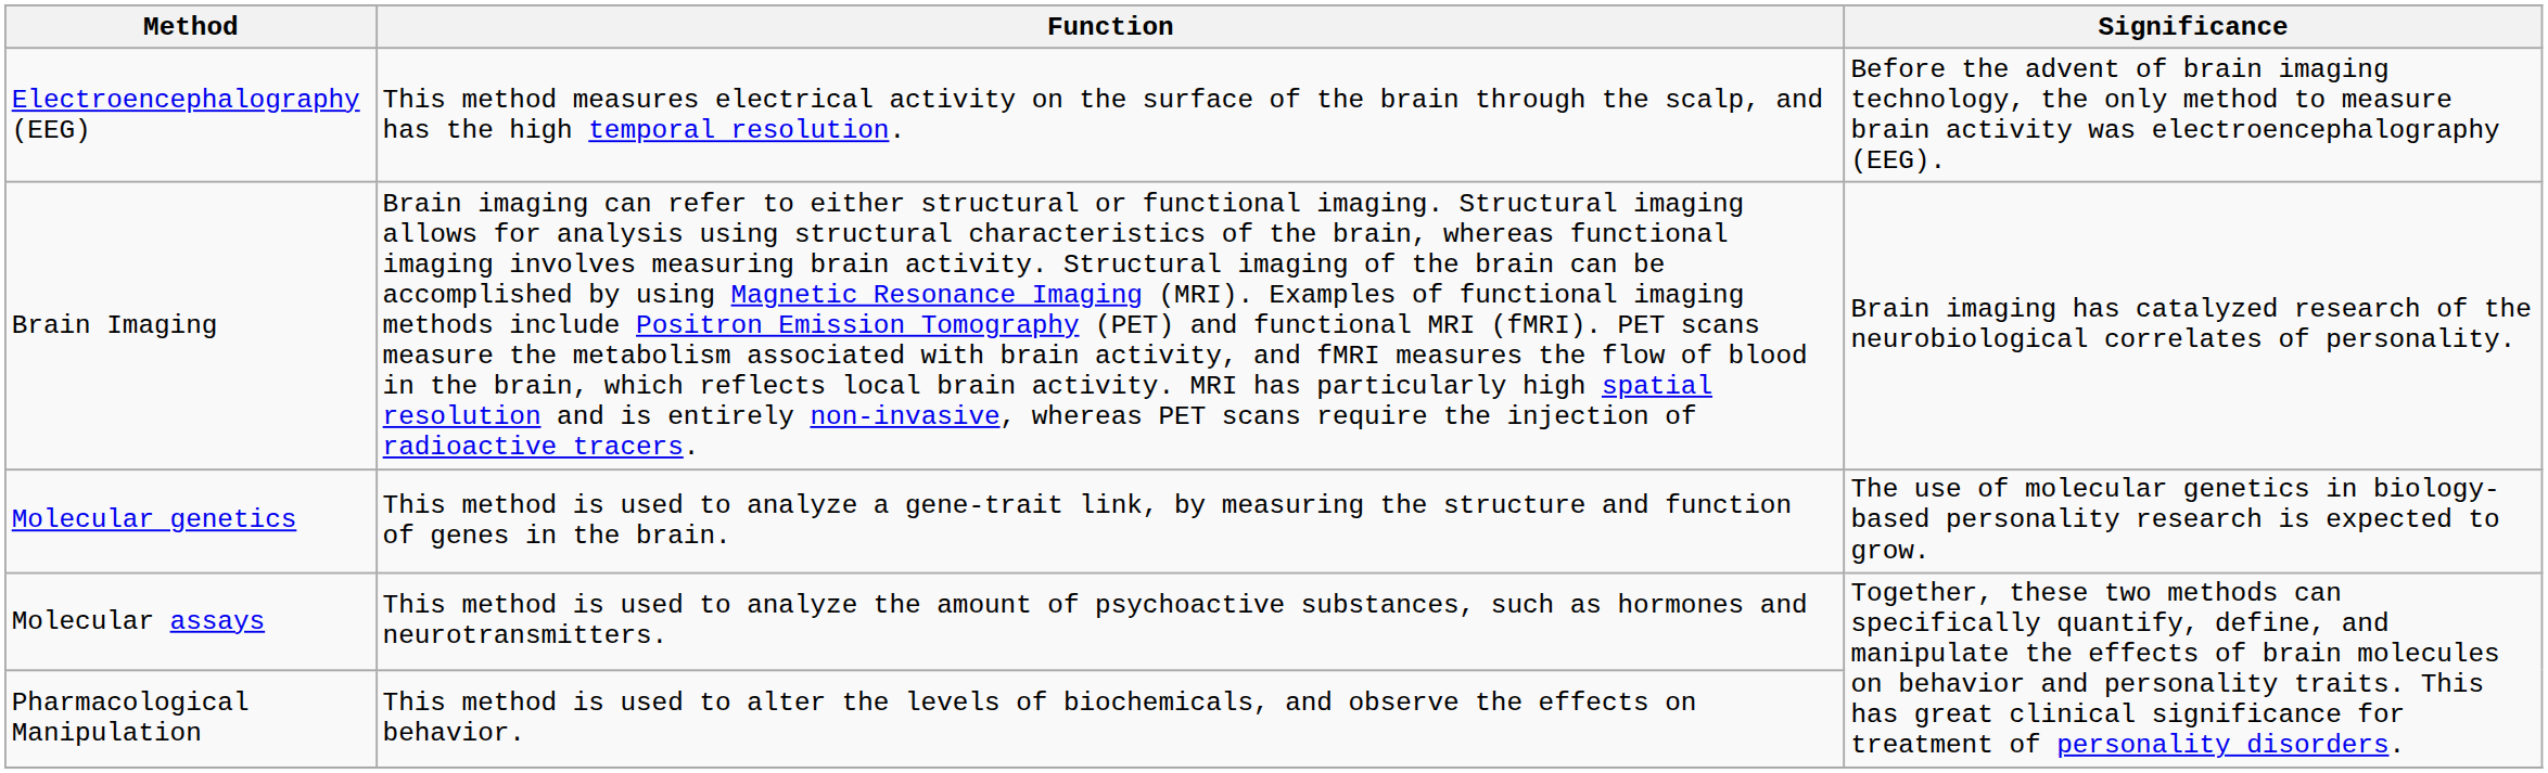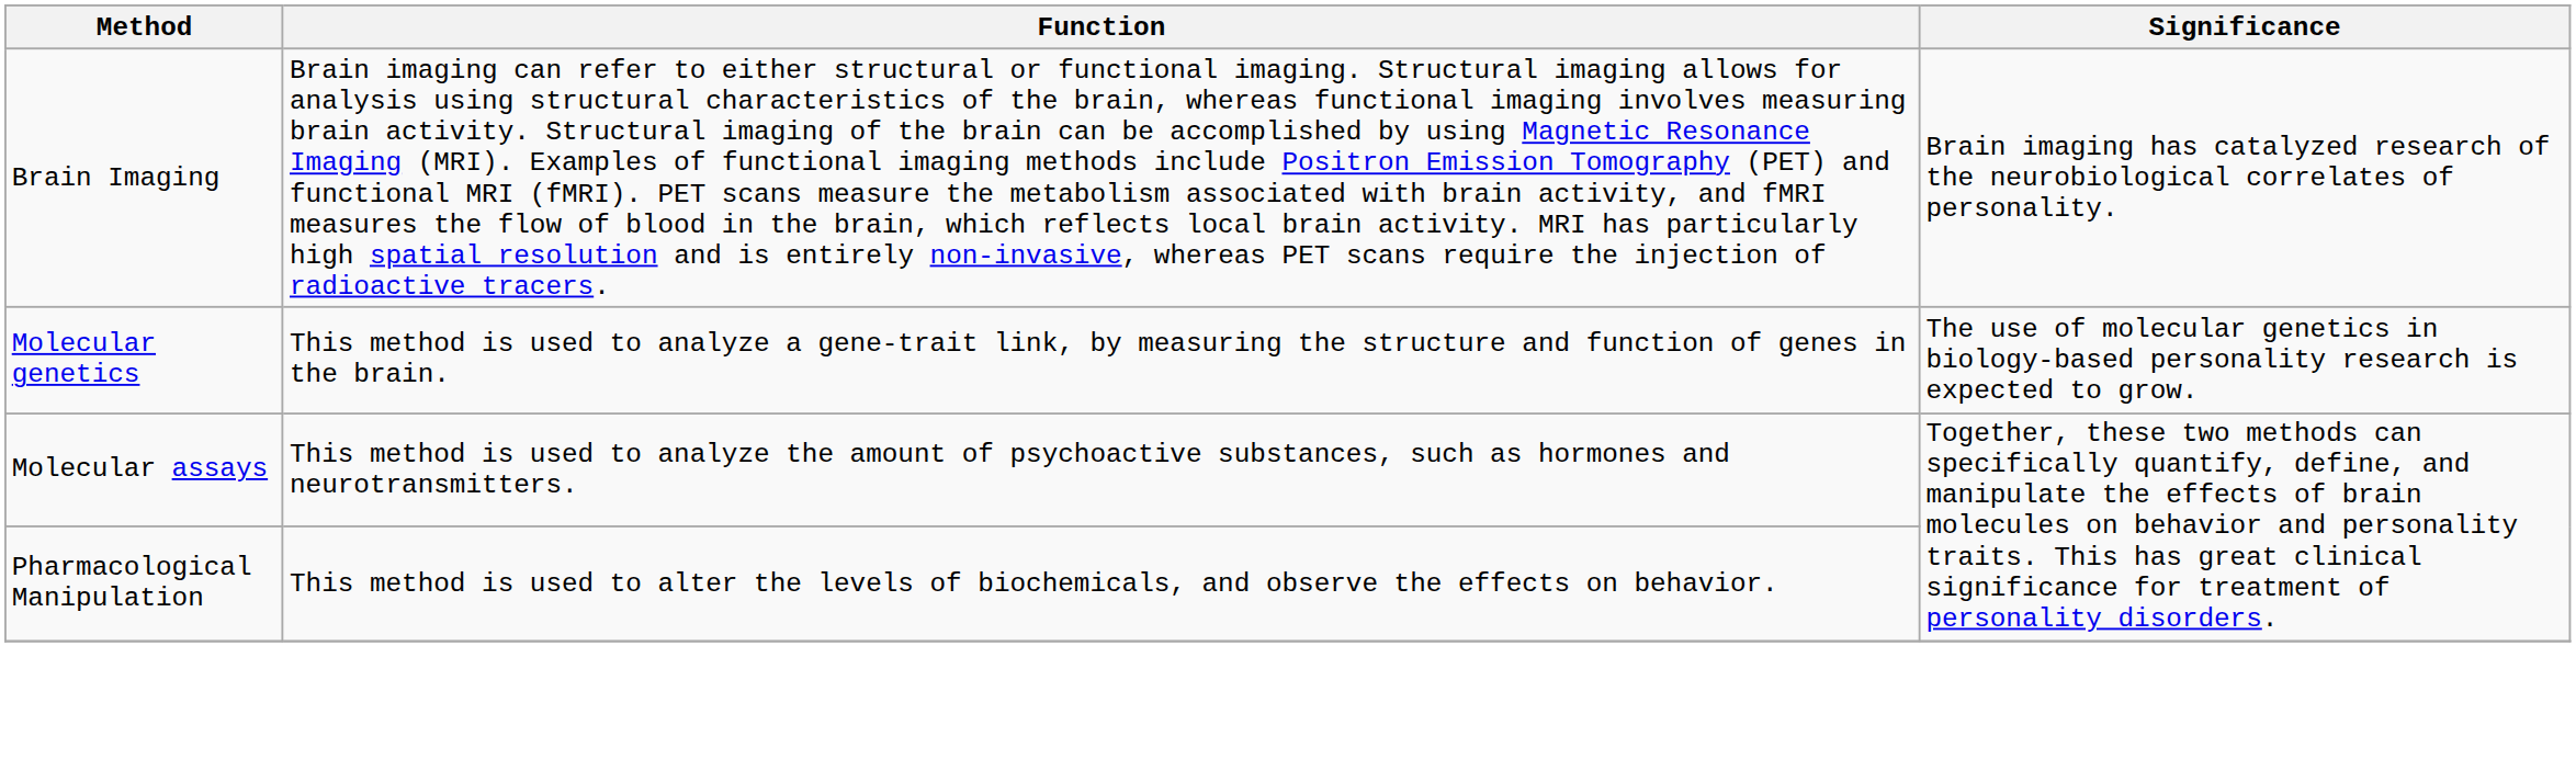 <table class="wikitable">
 <tr>
 <th>Method</th>
 <th>Function</th>
 <th>Significance</th>
-</tr>
-<tr>
-<td><a href='#'>Electroencephalography</a> (EEG)</td>
-<td>This method measures electrical activity on the surface of the brain through the scalp, and has the high <a href='#'>temporal resolution</a>.</td>
-<td>Before the advent of brain imaging technology, the only method to measure brain activity was electroencephalography (EEG).</td>
 </tr>
 <tr>
 <td>Brain Imaging</td>
 <td>Brain imaging can refer to either structural or functional imaging. Structural imaging allows for analysis using structural characteristics of the brain, whereas functional imaging involves measuring brain activity. Structural imaging of the brain can be accomplished by using <a href='#'>Magnetic Resonance Imaging</a> (MRI). Examples of functional imaging methods include <a href='#'>Positron Emission Tomography</a> (PET) and functional MRI (fMRI). PET scans measure the metabolism associated with brain activity, and fMRI measures the flow of blood in the brain, which reflects local brain activity. MRI has particularly high <a href='#'>spatial resolution</a> and is entirely <a href='#'>non-invasive</a>, whereas PET scans require the injection of <a href='#'>radioactive tracers</a>.</td>
 <td>Brain imaging has catalyzed research of the neurobiological correlates of personality.</td>
 </tr>
 <tr>
 <td><a href='#'>Molecular genetics</a></td>
 <td>This method is used to analyze a gene-trait link, by measuring the structure and function of genes in the brain.</td>
 <td>The use of molecular genetics in biology-based personality research is expected to grow.</td>
 </tr>
 <tr>
 <td>Molecular <a href='#'>assays</a></td>
 <td>This method is used to analyze the amount of psychoactive substances, such as hormones and neurotransmitters.</td>
 <td rowspan="2">Together, these two methods can specifically quantify, define, and manipulate the effects of brain molecules on behavior and personality traits. This has great clinical significance for treatment of <a href='#'>personality disorders</a>.</td>
 </tr>
 <tr>
 <td>Pharmacological Manipulation</td>
 <td>This method is used to alter the levels of biochemicals, and observe the effects on behavior.</td>
 </tr>
 <tr>
 </tr>
 </table>
